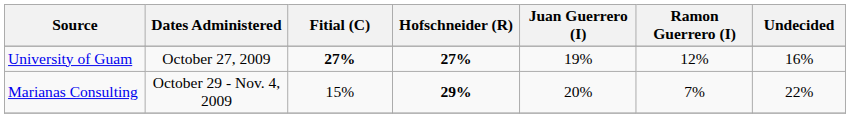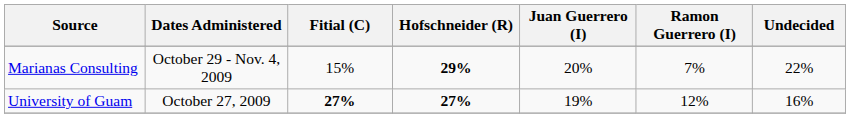 <table class="wikitable">
 <tr>
 <th width='190'>Source</th>
 <th width='175'>Dates Administered</th>
 <th width='150'>Fitial (C)</th>
 <th width='150'>Hofschneider (R)</th>
 <th width='150'>Juan Guerrero (I)</th>
 <th width='150'>Ramon Guerrero (I)</th>
 <th width='100'>Undecided</th>
 </tr>
 <tr>
 </tr>
 <tr>
+<td><a href='#'>Marianas Consulting</a></td>
+<td align=center>October 29 - Nov. 4, 2009</td>
+<td align=center>15%</td>
+<td align=center><strong>29%</strong></td>
+<td align=center>20%</td>
+<td align=center>7%</td>
+<td align=center>22%</td>
+</tr>
+<tr>
 <td><a href='#'>University of Guam</a></td>
 <td align=center>October 27, 2009</td>
 <td align=center><strong>27%</strong></td>
 <td align=center><strong>27%</strong></td>
 <td align=center>19%</td>
 <td align=center>12%</td>
 <td align=center>16%</td>
 </tr>
 <tr>
-<td><a href='#'>Marianas Consulting</a></td>
-<td align=center>October 29 - Nov. 4, 2009</td>
-<td align=center>15%</td>
-<td align=center><strong>29%</strong></td>
-<td align=center>20%</td>
-<td align=center>7%</td>
-<td align=center>22%</td>
-</tr>
-<tr>
 </tr>
 </table>
